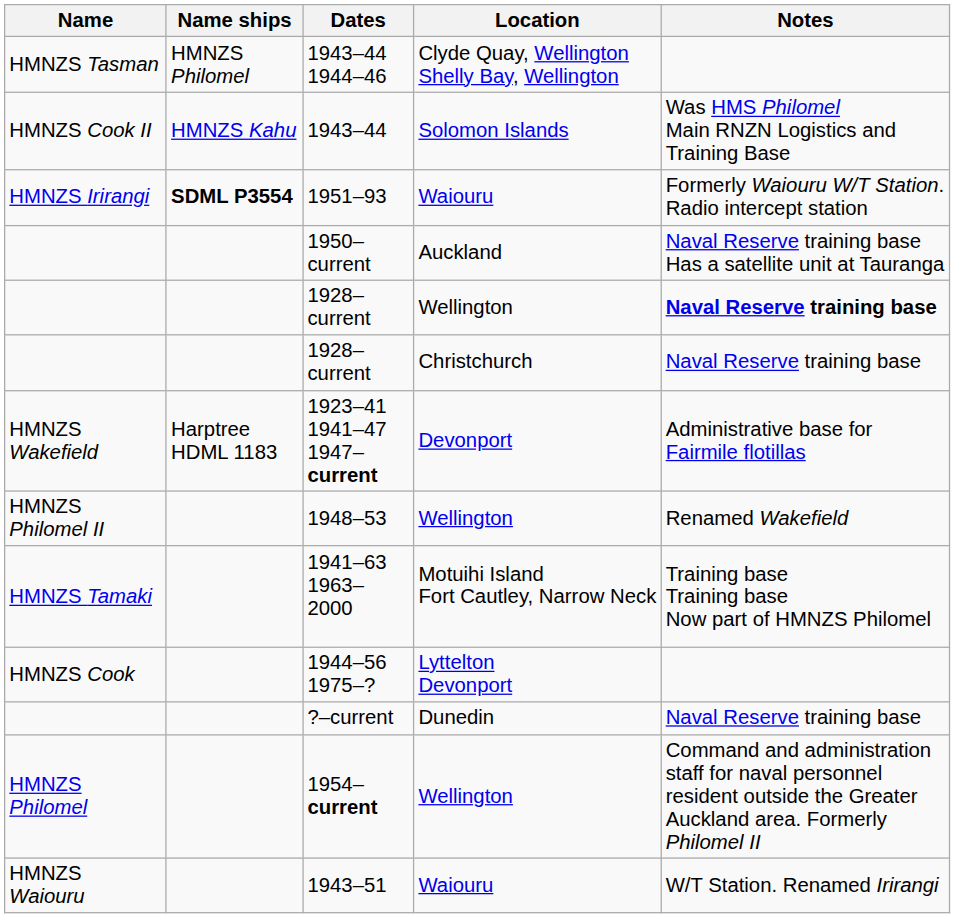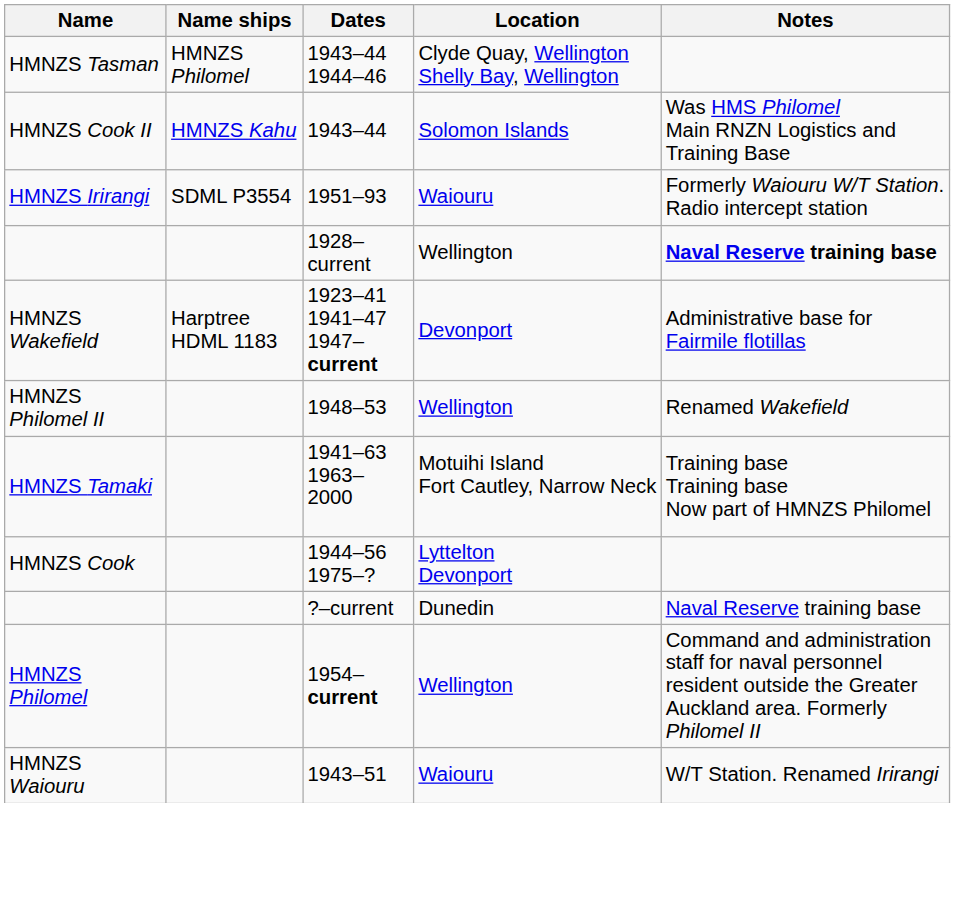 <table class="wikitable">
 <tr>
 <th width="120">Name</th>
 <th width="100">Name ships</th>
 <th width="80">Dates</th>
 <th width="100">Location</th>
 <th width="220">Notes</th>
 </tr>
 <tr>
 <td HMNZS Tasman>HMNZS <em>Tasman</em></td>
 <td>HMNZS <em>Philomel</em><br></td>
 <td>1943–44<br>1944–46</td>
 <td>Clyde Quay, <a href='#'>Wellington</a><br><a href='#'>Shelly Bay</a>, <a href='#'>Wellington</a></td>
 <td></td>
 </tr>
 <tr>
 <td>HMNZS <em>Cook II</em></td>
 <td><a href='#'>HMNZS <em>Kahu</em></a></td>
 <td>1943–44</td>
 <td><a href='#'>Solomon Islands</a></td>
 <td>Was <a href='#'>HMS <em>Philomel</em></a><br>Main RNZN Logistics and Training Base</td>
 </tr>
 <tr>
 <td><a href='#'>HMNZS <em>Irirangi</em></a></td>
-<td><strong>SDML P3554</strong></td>
+<td>SDML P3554</td>
 <td>1951–93</td>
 <td><a href='#'>Waiouru</a></td>
 <td>Formerly <em>Waiouru W/T Station</em>. Radio intercept station</td>
 </tr>
 <tr>
 <td></td>
 <td></td>
-<td>1950–current</td>
-<td>Auckland</td>
-<td><a href='#'>Naval Reserve</a> training base<br>Has a satellite unit at Tauranga</td>
-</tr>
-<tr>
-<td></td>
-<td></td>
 <td>1928–current</td>
 <td>Wellington</td>
 <td><strong><a href='#'>Naval Reserve</a> training base</strong></td>
-</tr>
-<tr>
-<td></td>
-<td></td>
-<td>1928–current</td>
-<td>Christchurch</td>
-<td><a href='#'>Naval Reserve</a> training base</td>
 </tr>
 <tr>
 <td>HMNZS <em>Wakefield</em></td>
 <td>Harptree<br>HDML 1183</td>
 <td>1923–41<br>1941–47<br>1947–<strong>current</strong><br></td>
 <td><a href='#'>Devonport</a></td>
 <td>Administrative base for <a href='#'>Fairmile flotillas</a></td>
 </tr>
 <tr>
 <td>HMNZS <em>Philomel II</em></td>
 <td></td>
 <td>1948–53</td>
 <td><a href='#'>Wellington</a></td>
 <td>Renamed <em>Wakefield</em></td>
 </tr>
 <tr>
 <td><a href='#'>HMNZS <em>Tamaki</em></a></td>
 <td></td>
 <td>1941–63<br>1963–2000<br> </td>
 <td>Motuihi Island<br>Fort Cautley, Narrow Neck<br> </td>
 <td>Training base<br>Training base<br>Now part of HMNZS Philomel</td>
 </tr>
 <tr>
 <td HMNZS Cook>HMNZS <em>Cook</em></td>
 <td></td>
 <td>1944–56<br>1975–?</td>
 <td><a href='#'>Lyttelton</a><br><a href='#'>Devonport</a></td>
 <td></td>
 </tr>
 <tr>
 <td></td>
 <td></td>
 <td>?–current</td>
 <td>Dunedin</td>
 <td><a href='#'>Naval Reserve</a> training base</td>
 </tr>
 <tr>
 <td><a href='#'>HMNZS <em>Philomel</em></a></td>
 <td></td>
 <td>1954–<strong>current</strong></td>
 <td><a href='#'>Wellington</a></td>
 <td>Command and administration staff for naval personnel resident outside the Greater Auckland area. Formerly <em>Philomel II</em></td>
 </tr>
 <tr>
 <td>HMNZS <em>Waiouru</em> </td>
 <td></td>
 <td>1943–51</td>
 <td><a href='#'>Waiouru</a></td>
 <td>W/T Station. Renamed <em>Irirangi</em></td>
 </tr>
 </table>
